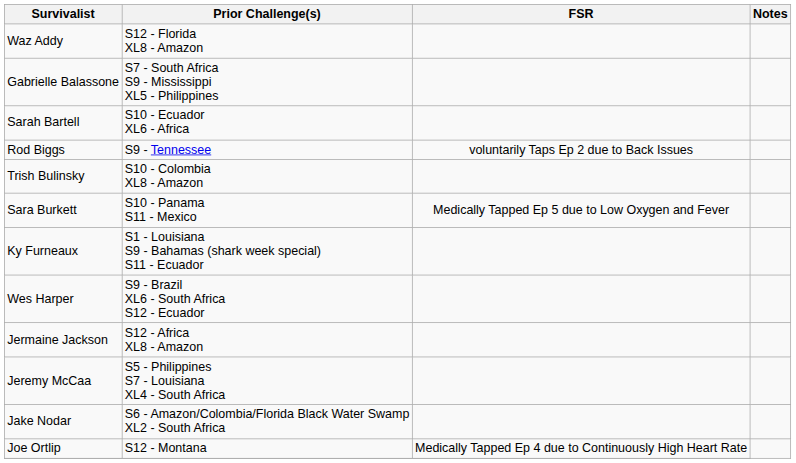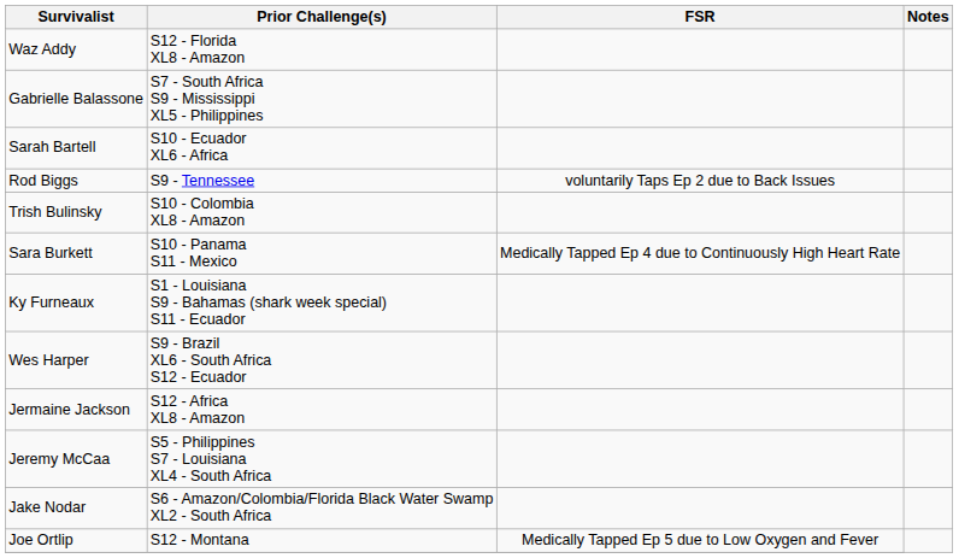 <table class="wikitable">
 <tr>
 <th>Survivalist</th>
 <th>Prior Challenge(s)</th>
 <th>FSR</th>
 <th>Notes</th>
 </tr>
 <tr>
 <td>Waz Addy</td>
 <td>S12 - Florida<br>XL8 - Amazon</td>
 <td align="center"></td>
 <td></td>
 </tr>
 <tr>
 <td>Gabrielle Balassone</td>
 <td>S7 - South Africa<br>S9 - Mississippi<br>XL5 - Philippines</td>
 <td align="center"></td>
 <td></td>
 </tr>
 <tr>
 <td>Sarah Bartell</td>
 <td>S10 - Ecuador<br>XL6 - Africa</td>
 <td align="center"></td>
 <td></td>
 </tr>
 <tr>
 <td>Rod Biggs</td>
 <td>S9 - <a href='#'>Tennessee</a></td>
 <td align="center">voluntarily Taps Ep 2 due to Back Issues</td>
 </tr>
 <tr>
 <td>Trish Bulinsky</td>
 <td>S10 - Colombia<br>XL8 - Amazon</td>
 <td align="center"></td>
 <td></td>
 </tr>
 <tr>
 <td>Sara Burkett</td>
 <td>S10 - Panama<br>S11 - Mexico</td>
-<td align="center">Medically Tapped Ep 5 due to Low Oxygen and Fever</td>
+<td align="center">Medically Tapped Ep 4 due to Continuously High Heart Rate</td>
 </tr>
 <tr>
 <td>Ky Furneaux</td>
 <td>S1 - Louisiana<br>S9 - Bahamas (shark week special)<br>S11 - Ecuador</td>
 <td align="center"></td>
 <td></td>
 </tr>
 <tr>
 <td>Wes Harper</td>
 <td>S9 - Brazil<br>XL6 - South Africa<br>S12 - Ecuador</td>
 <td align="center"></td>
 <td></td>
 </tr>
 <tr>
 <td>Jermaine Jackson</td>
 <td>S12 - Africa<br>XL8 - Amazon</td>
 <td align="center"></td>
 <td></td>
 </tr>
 <tr>
 <td>Jeremy McCaa</td>
 <td>S5 - Philippines<br>S7 - Louisiana<br>XL4 - South Africa</td>
 <td align="center"></td>
 <td></td>
 </tr>
 <tr>
 <td>Jake Nodar</td>
 <td>S6 - Amazon/Colombia/Florida Black Water Swamp<br>XL2 - South Africa</td>
 <td></td>
 <td></td>
 </tr>
 <tr>
 <td>Joe Ortlip</td>
 <td>S12 - Montana</td>
-<td align="center">Medically Tapped Ep 4 due to Continuously High Heart Rate</td>
+<td align="center">Medically Tapped Ep 5 due to Low Oxygen and Fever</td>
 </tr>
 <tr>
 </tr>
 </table>
